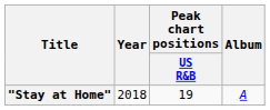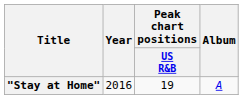 <table class="wikitable plainrowheaders" style="text-align:center;">
 <tr>
 <th rowspan="2">Title</th>
 <th rowspan="2">Year</th>
 <th>Peak chart positions</th>
 <th rowspan="2">Album</th>
 </tr>
 <tr>
 <th scope="col" style="width:3em;font-size:90%;"><a href='#'>US<br>R&B</a><br></th>
 </tr>
 <tr>
 <th scope="row">"Stay at Home"<br></th>
-<td>2018</td>
+<td>2016</td>
 <td>19</td>
 <td><em><a href='#'>A</a></em></td>
 </tr>
 </table>
